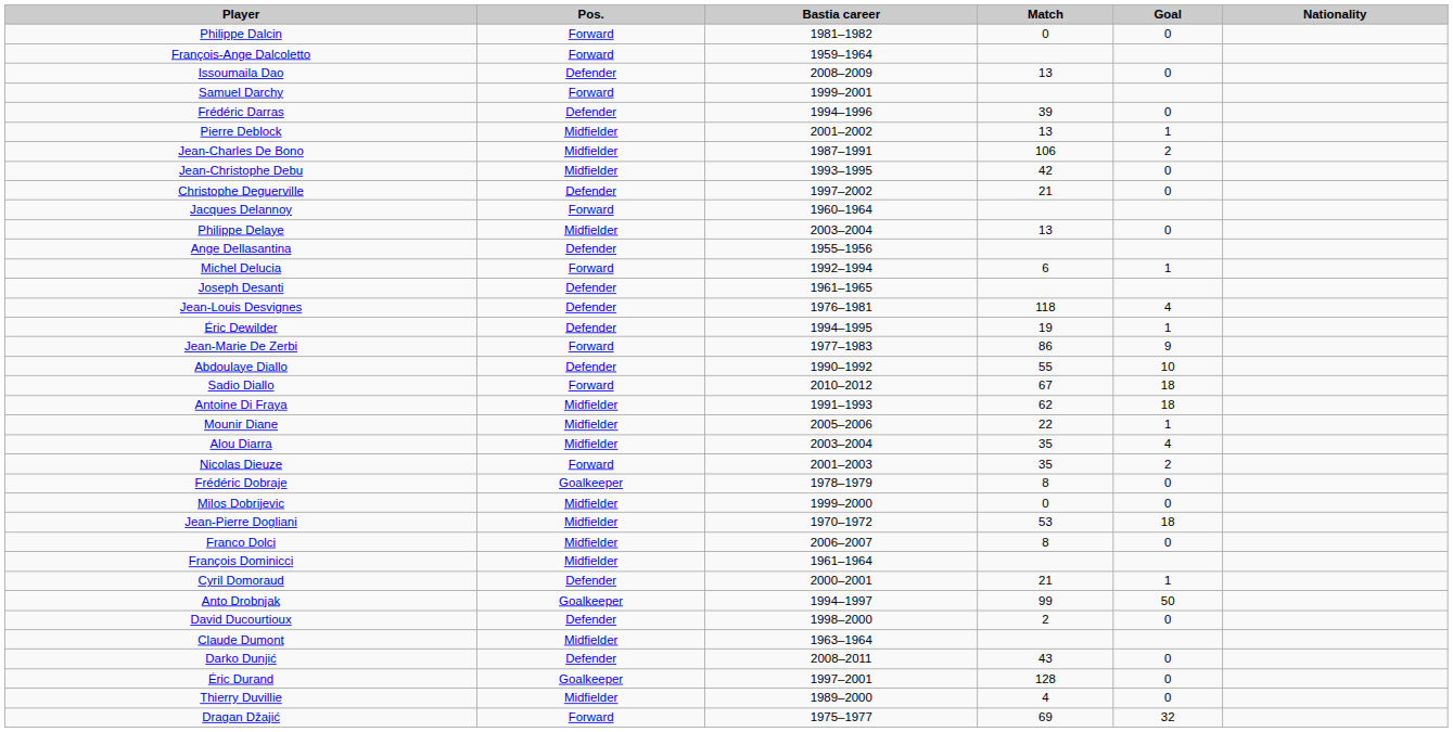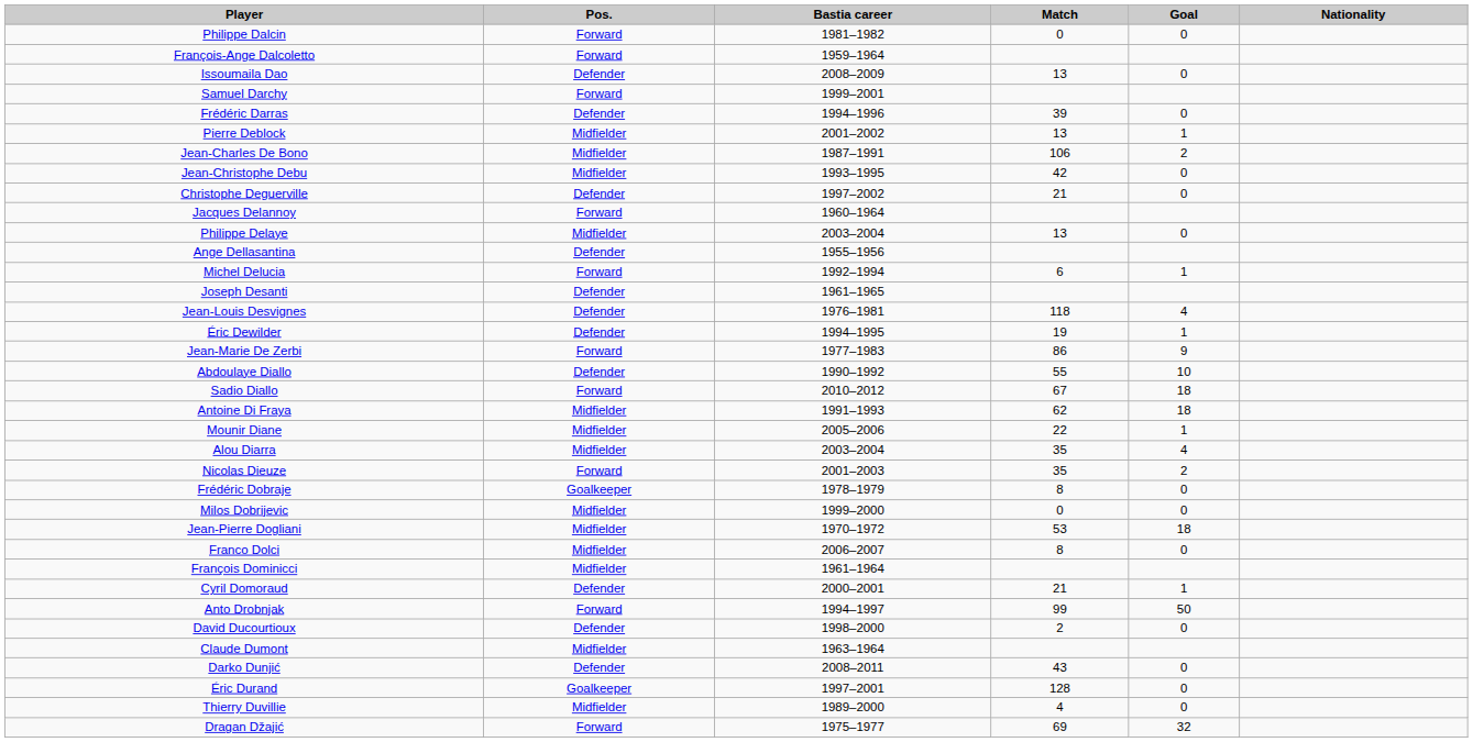 <table cellpadding="4" cellspacing="0" border="1" width="100%" style="text-align: center; font-size: 85%; border: gray solid 1px; border-collapse: collapse;" class="wikitable sortable">
 <tr bgcolor="#CCCCCC">
 <td align="center"><strong>Player</strong></td>
 <td align="center"><strong>Pos.</strong></td>
 <td align="center"><strong>Bastia career</strong></td>
 <td align="center"><strong>Match</strong></td>
 <td align="center"><strong>Goal</strong></td>
 <td align="center"><strong>Nationality</strong></td>
 </tr>
 <tr>
 <td><a href='#'>Philippe Dalcin</a></td>
 <td><a href='#'>Forward</a></td>
 <td>1981–1982</td>
 <td>0</td>
 <td>0</td>
 <td></td>
 </tr>
 <tr>
 <td><a href='#'>François-Ange Dalcoletto</a></td>
 <td><a href='#'>Forward</a></td>
 <td>1959–1964</td>
 <td></td>
 <td></td>
 <td></td>
 </tr>
 <tr>
 <td><a href='#'>Issoumaila Dao</a></td>
 <td><a href='#'>Defender</a></td>
 <td>2008–2009</td>
 <td>13</td>
 <td>0</td>
 <td></td>
 </tr>
 <tr>
 <td><a href='#'>Samuel Darchy</a></td>
 <td><a href='#'>Forward</a></td>
 <td>1999–2001</td>
 <td></td>
 <td></td>
 <td></td>
 </tr>
 <tr>
 <td><a href='#'>Frédéric Darras</a></td>
 <td><a href='#'>Defender</a></td>
 <td>1994–1996</td>
 <td>39</td>
 <td>0</td>
 <td></td>
 </tr>
 <tr>
 <td><a href='#'>Pierre Deblock</a></td>
 <td><a href='#'>Midfielder</a></td>
 <td>2001–2002</td>
 <td>13</td>
 <td>1</td>
 <td></td>
 </tr>
 <tr>
 <td><a href='#'>Jean-Charles De Bono</a></td>
 <td><a href='#'>Midfielder</a></td>
 <td>1987–1991</td>
 <td>106</td>
 <td>2</td>
 <td></td>
 </tr>
 <tr>
 <td><a href='#'>Jean-Christophe Debu</a></td>
 <td><a href='#'>Midfielder</a></td>
 <td>1993–1995</td>
 <td>42</td>
 <td>0</td>
 <td></td>
 </tr>
 <tr>
 <td><a href='#'>Christophe Deguerville</a></td>
 <td><a href='#'>Defender</a></td>
 <td>1997–2002</td>
 <td>21</td>
 <td>0</td>
 <td></td>
 </tr>
 <tr>
 <td><a href='#'>Jacques Delannoy</a></td>
 <td><a href='#'>Forward</a></td>
 <td>1960–1964</td>
 <td></td>
 <td></td>
 <td></td>
 </tr>
 <tr>
 <td><a href='#'>Philippe Delaye</a></td>
 <td><a href='#'>Midfielder</a></td>
 <td>2003–2004</td>
 <td>13</td>
 <td>0</td>
 <td></td>
 </tr>
 <tr>
 <td><a href='#'>Ange Dellasantina</a></td>
 <td><a href='#'>Defender</a></td>
 <td>1955–1956</td>
 <td></td>
 <td></td>
 <td></td>
 </tr>
 <tr>
 <td><a href='#'>Michel Delucia</a></td>
 <td><a href='#'>Forward</a></td>
 <td>1992–1994</td>
 <td>6</td>
 <td>1</td>
 <td></td>
 </tr>
 <tr>
 <td><a href='#'>Joseph Desanti</a></td>
 <td><a href='#'>Defender</a></td>
 <td>1961–1965</td>
 <td></td>
 <td></td>
 <td></td>
 </tr>
 <tr>
 <td><a href='#'>Jean-Louis Desvignes</a></td>
 <td><a href='#'>Defender</a></td>
 <td>1976–1981</td>
 <td>118</td>
 <td>4</td>
 <td></td>
 </tr>
 <tr>
 <td><a href='#'>Éric Dewilder</a></td>
 <td><a href='#'>Defender</a></td>
 <td>1994–1995</td>
 <td>19</td>
 <td>1</td>
 <td></td>
 </tr>
 <tr>
 <td><a href='#'>Jean-Marie De Zerbi</a></td>
 <td><a href='#'>Forward</a></td>
 <td>1977–1983</td>
 <td>86</td>
 <td>9</td>
 <td></td>
 </tr>
 <tr>
 <td><a href='#'>Abdoulaye Diallo</a></td>
 <td><a href='#'>Defender</a></td>
 <td>1990–1992</td>
 <td>55</td>
 <td>10</td>
 <td></td>
 </tr>
 <tr>
 <td><a href='#'>Sadio Diallo</a></td>
 <td><a href='#'>Forward</a></td>
 <td>2010–2012</td>
 <td>67</td>
 <td>18</td>
 <td></td>
 </tr>
 <tr>
 <td><a href='#'>Antoine Di Fraya</a></td>
 <td><a href='#'>Midfielder</a></td>
 <td>1991–1993</td>
 <td>62</td>
 <td>18</td>
 <td></td>
 </tr>
 <tr>
 <td><a href='#'>Mounir Diane</a></td>
 <td><a href='#'>Midfielder</a></td>
 <td>2005–2006</td>
 <td>22</td>
 <td>1</td>
 <td></td>
 </tr>
 <tr>
 <td><a href='#'>Alou Diarra</a></td>
 <td><a href='#'>Midfielder</a></td>
 <td>2003–2004</td>
 <td>35</td>
 <td>4</td>
 <td></td>
 </tr>
 <tr>
 <td><a href='#'>Nicolas Dieuze</a></td>
 <td><a href='#'>Forward</a></td>
 <td>2001–2003</td>
 <td>35</td>
 <td>2</td>
 <td></td>
 </tr>
 <tr>
 <td><a href='#'>Frédéric Dobraje</a></td>
 <td><a href='#'>Goalkeeper</a></td>
 <td>1978–1979</td>
 <td>8</td>
 <td>0</td>
 <td></td>
 </tr>
 <tr>
 <td><a href='#'>Milos Dobrijevic</a></td>
 <td><a href='#'>Midfielder</a></td>
 <td>1999–2000</td>
 <td>0</td>
 <td>0</td>
 <td></td>
 </tr>
 <tr>
 <td><a href='#'>Jean-Pierre Dogliani</a></td>
 <td><a href='#'>Midfielder</a></td>
 <td>1970–1972</td>
 <td>53</td>
 <td>18</td>
 <td></td>
 </tr>
 <tr>
 <td><a href='#'>Franco Dolci</a></td>
 <td><a href='#'>Midfielder</a></td>
 <td>2006–2007</td>
 <td>8</td>
 <td>0</td>
 <td></td>
 </tr>
 <tr>
 <td><a href='#'>François Dominicci</a></td>
 <td><a href='#'>Midfielder</a></td>
 <td>1961–1964</td>
 <td></td>
 <td></td>
 <td></td>
 </tr>
 <tr>
 <td><a href='#'>Cyril Domoraud</a></td>
 <td><a href='#'>Defender</a></td>
 <td>2000–2001</td>
 <td>21</td>
 <td>1</td>
 <td></td>
 </tr>
 <tr>
 <td><a href='#'>Anto Drobnjak</a></td>
-<td><a href='#'>Goalkeeper</a></td>
+<td><a href='#'>Forward</a></td>
 <td>1994–1997</td>
 <td>99</td>
 <td>50</td>
 <td></td>
 </tr>
 <tr>
 <td><a href='#'>David Ducourtioux</a></td>
 <td><a href='#'>Defender</a></td>
 <td>1998–2000</td>
 <td>2</td>
 <td>0</td>
 <td></td>
 </tr>
 <tr>
 <td><a href='#'>Claude Dumont</a></td>
 <td><a href='#'>Midfielder</a></td>
 <td>1963–1964</td>
 <td></td>
 <td></td>
 <td></td>
 </tr>
 <tr>
 <td><a href='#'>Darko Dunjić</a></td>
 <td><a href='#'>Defender</a></td>
 <td>2008–2011</td>
 <td>43</td>
 <td>0</td>
 <td></td>
 </tr>
 <tr>
 <td><a href='#'>Éric Durand</a></td>
 <td><a href='#'>Goalkeeper</a></td>
 <td>1997–2001</td>
 <td>128</td>
 <td>0</td>
 <td></td>
 </tr>
 <tr>
 <td><a href='#'>Thierry Duvillie</a></td>
 <td><a href='#'>Midfielder</a></td>
 <td>1989–2000</td>
 <td>4</td>
 <td>0</td>
 <td></td>
 </tr>
 <tr>
 <td><a href='#'>Dragan Džajić</a></td>
 <td><a href='#'>Forward</a></td>
 <td>1975–1977</td>
 <td>69</td>
 <td>32</td>
 <td></td>
 </tr>
 </table>
